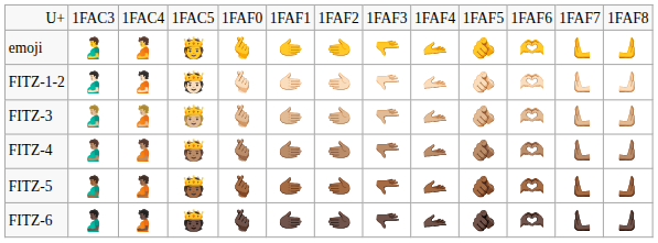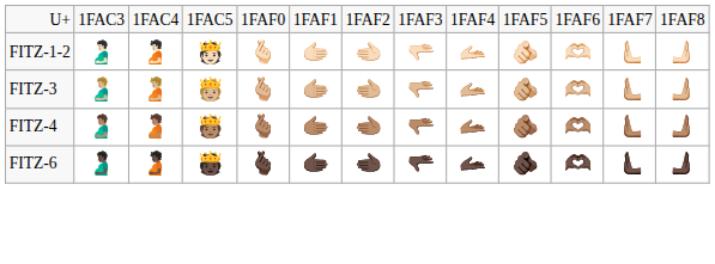 <table class="wikitable nounderlines" style="background:#FFFFFF;font-size:large;text-align:center">
 <tr style="background:#F8F8F8;font-size:small">
 <td style="text-align:right">U+</td>
 <td>1FAC3</td>
 <td>1FAC4</td>
 <td>1FAC5</td>
 <td>1FAF0</td>
 <td>1FAF1</td>
 <td>1FAF2</td>
 <td>1FAF3</td>
 <td>1FAF4</td>
 <td>1FAF5</td>
 <td>1FAF6</td>
 <td>1FAF7</td>
 <td>1FAF8</td>
-</tr>
-<tr>
-<td style="background:#F8F8F8;font-size:small;text-align:left">emoji</td>
-<td>🫃</td>
-<td>🫄</td>
-<td>🫅</td>
-<td>🫰</td>
-<td>🫱</td>
-<td>🫲</td>
-<td>🫳</td>
-<td>🫴</td>
-<td>🫵</td>
-<td>🫶</td>
-<td>🫷</td>
-<td>🫸</td>
 </tr>
 <tr>
 <td style="background:#F8F8F8;font-size:small;text-align:left">FITZ-1-2</td>
 <td>🫃&#x1f3fb;</td>
 <td>🫄&#x1f3fb;</td>
 <td>🫅&#x1f3fb;</td>
 <td>🫰&#x1f3fb;</td>
 <td>🫱&#x1f3fb;</td>
 <td>🫲&#x1f3fb;</td>
 <td>🫳&#x1f3fb;</td>
 <td>🫴&#x1f3fb;</td>
 <td>🫵&#x1f3fb;</td>
 <td>🫶&#x1f3fb;</td>
 <td>🫷&#x1f3fb;</td>
 <td>🫸&#x1f3fb;</td>
 </tr>
 <tr>
 <td style="background:#F8F8F8;font-size:small;text-align:left">FITZ-3</td>
 <td>🫃&#x1f3fc;</td>
 <td>🫄&#x1f3fc;</td>
 <td>🫅&#x1f3fc;</td>
 <td>🫰&#x1f3fc;</td>
 <td>🫱&#x1f3fc;</td>
 <td>🫲&#x1f3fc;</td>
 <td>🫳&#x1f3fc;</td>
 <td>🫴&#x1f3fc;</td>
 <td>🫵&#x1f3fc;</td>
 <td>🫶&#x1f3fc;</td>
 <td>🫷&#x1f3fc;</td>
 <td>🫸&#x1f3fc;</td>
 </tr>
 <tr>
 <td style="background:#F8F8F8;font-size:small;text-align:left">FITZ-4</td>
 <td>🫃&#x1f3fd;</td>
 <td>🫄&#x1f3fd;</td>
 <td>🫅&#x1f3fd;</td>
 <td>🫰&#x1f3fd;</td>
 <td>🫱&#x1f3fd;</td>
 <td>🫲&#x1f3fd;</td>
 <td>🫳&#x1f3fd;</td>
 <td>🫴&#x1f3fd;</td>
 <td>🫵&#x1f3fd;</td>
 <td>🫶&#x1f3fd;</td>
 <td>🫷&#x1f3fd;</td>
 <td>🫸&#x1f3fd;</td>
 </tr>
 <tr>
-<td style="background:#F8F8F8;font-size:small;text-align:left">FITZ-5</td>
-<td>🫃&#x1f3fe;</td>
-<td>🫄&#x1f3fe;</td>
-<td>🫅&#x1f3fe;</td>
-<td>🫰&#x1f3fe;</td>
-<td>🫱&#x1f3fe;</td>
-<td>🫲&#x1f3fe;</td>
-<td>🫳&#x1f3fe;</td>
-<td>🫴&#x1f3fe;</td>
-<td>🫵&#x1f3fe;</td>
-<td>🫶&#x1f3fe;</td>
-<td>🫷&#x1f3fe;</td>
-<td>🫸&#x1f3fe;</td>
-</tr>
-<tr>
 <td style="background:#F8F8F8;font-size:small;text-align:left">FITZ-6</td>
 <td>🫃&#x1f3ff;</td>
 <td>🫄&#x1f3ff;</td>
 <td>🫅&#x1f3ff;</td>
 <td>🫰&#x1f3ff;</td>
 <td>🫱&#x1f3ff;</td>
 <td>🫲&#x1f3ff;</td>
 <td>🫳&#x1f3ff;</td>
 <td>🫴&#x1f3ff;</td>
 <td>🫵&#x1f3ff;</td>
 <td>🫶&#x1f3ff;</td>
 <td>🫷&#x1f3ff;</td>
 <td>🫸&#x1f3ff;</td>
 </tr>
 </table>
